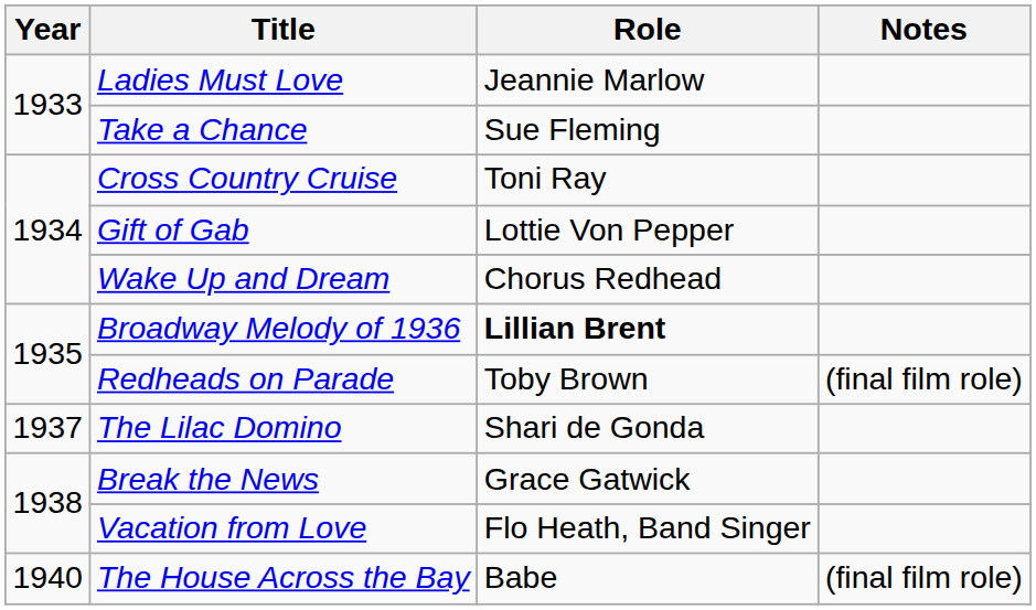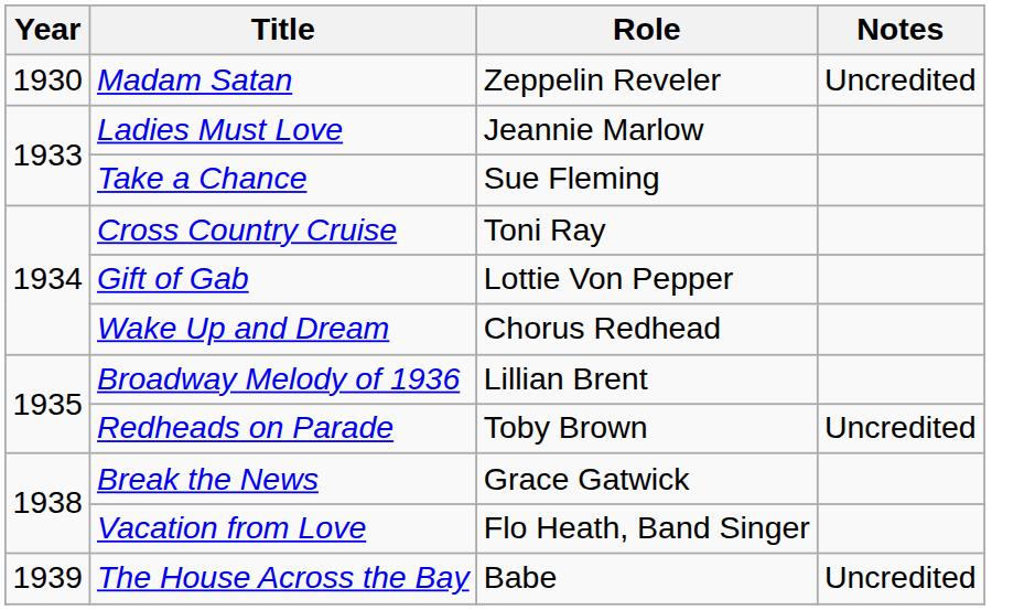 <table class="wikitable">
 <tr>
 <th>Year</th>
 <th>Title</th>
 <th>Role</th>
 <th>Notes</th>
+</tr>
+<tr>
+<td>1930</td>
+<td><em><a href='#'>Madam Satan</a></em></td>
+<td>Zeppelin Reveler</td>
+<td>Uncredited</td>
 </tr>
 <tr>
 <td rowspan=2>1933</td>
 <td><em><a href='#'>Ladies Must Love</a></em></td>
 <td>Jeannie Marlow</td>
 <td></td>
 </tr>
 <tr>
 <td><em><a href='#'>Take a Chance</a></em></td>
 <td>Sue Fleming</td>
 <td></td>
 </tr>
 <tr>
 <td rowspan=3>1934</td>
 <td><em><a href='#'>Cross Country Cruise</a></em></td>
 <td>Toni Ray</td>
 <td></td>
 </tr>
 <tr>
 <td><em><a href='#'>Gift of Gab</a></em></td>
 <td>Lottie Von Pepper</td>
 <td></td>
 </tr>
 <tr>
 <td><em><a href='#'>Wake Up and Dream</a></em></td>
 <td>Chorus Redhead</td>
 <td></td>
 </tr>
 <tr>
 <td rowspan=2>1935</td>
 <td><em><a href='#'>Broadway Melody of 1936</a></em></td>
-<td><strong>Lillian Brent</strong></td>
+<td>Lillian Brent</td>
 <td></td>
 </tr>
 <tr>
 <td><em><a href='#'>Redheads on Parade</a></em></td>
 <td>Toby Brown</td>
-<td>(final film role)</td>
-</tr>
-<tr>
-<td>1937</td>
-<td><em><a href='#'>The Lilac Domino</a></em></td>
-<td>Shari de Gonda</td>
-<td></td>
+<td>Uncredited</td>
 </tr>
 <tr>
 <td rowspan=2>1938</td>
 <td><em><a href='#'>Break the News</a></em></td>
 <td>Grace Gatwick</td>
 <td></td>
 </tr>
 <tr>
 <td><em><a href='#'>Vacation from Love</a></em></td>
 <td>Flo Heath, Band Singer</td>
 <td></td>
 </tr>
 <tr>
-<td>1940</td>
+<td>1939</td>
 <td><em><a href='#'>The House Across the Bay</a></em></td>
 <td>Babe</td>
-<td>(final film role)</td>
+<td>Uncredited</td>
 </tr>
 </table>
